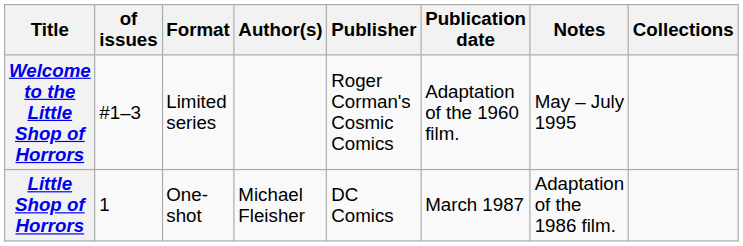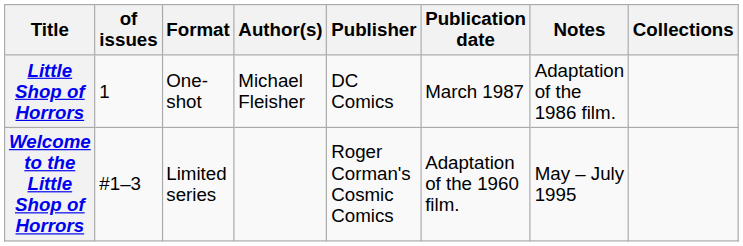 <table class="wikitable">
 <tr>
 <th>Title</th>
 <th style="width:40pt"> of issues</th>
 <th style="width:75pt">Format</th>
 <th style="width:125pt">Author(s)</th>
 <th style="width:125pt">Publisher</th>
 <th style="width:150pt">Publication date</th>
 <th style="width:175pt">Notes</th>
 <th>Collections</th>
 </tr>
 <tr>
+<th><em><a href='#'>Little Shop of Horrors</a></em></th>
+<td>1</td>
+<td>One-shot</td>
+<td>Michael Fleisher</td>
+<td>DC Comics</td>
+<td>March 1987</td>
+<td>Adaptation of the 1986 film.</td>
+<td></td>
+</tr>
+<tr>
 <th><em><a href='#'>Welcome to the Little Shop of Horrors</a></em></th>
 <td>#1–3</td>
 <td>Limited series</td>
 <td></td>
 <td>Roger Corman's Cosmic Comics</td>
 <td>Adaptation of the 1960 film.</td>
 <td>May – July 1995</td>
 <td></td>
 </tr>
-<tr>
-<th><em><a href='#'>Little Shop of Horrors</a></em></th>
-<td>1</td>
-<td>One-shot</td>
-<td>Michael Fleisher</td>
-<td>DC Comics</td>
-<td>March 1987</td>
-<td>Adaptation of the 1986 film.</td>
-<td></td>
-</tr>
 </table>
